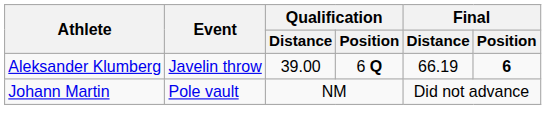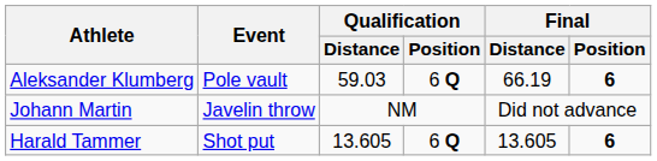 <table class=wikitable style="font-size:90%">
 <tr>
 <th rowspan="2">Athlete</th>
 <th rowspan="2">Event</th>
 <th colspan="2">Qualification</th>
 <th colspan="2">Final</th>
 </tr>
 <tr style="font-size:95%">
 <th>Distance</th>
 <th>Position</th>
 <th>Distance</th>
 <th>Position</th>
 </tr>
 <tr align=center>
 <td align=left><a href='#'>Aleksander Klumberg</a></td>
-<td align=left><a href='#'>Javelin throw</a></td>
-<td>39.00</td>
+<td align=left><a href='#'>Pole vault</a></td>
+<td>59.03</td>
 <td>6 <strong>Q</strong></td>
 <td>66.19</td>
 <td><strong>6</strong></td>
 </tr>
 <tr align=center>
 <td align=left><a href='#'>Johann Martin</a></td>
-<td align=left><a href='#'>Pole vault</a></td>
+<td align=left><a href='#'>Javelin throw</a></td>
 <td colspan=2>NM</td>
 <td colspan=2>Did not advance</td>
 </tr>
+<tr align=center>
+<td align=left><a href='#'>Harald Tammer</a></td>
+<td align=left><a href='#'>Shot put</a></td>
+<td>13.605</td>
+<td>6 <strong>Q</strong></td>
+<td>13.605</td>
+<td><strong>6</strong></td>
+</tr>
 </table>
